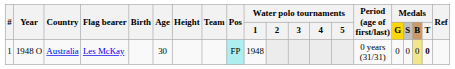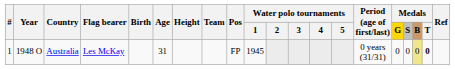 <table class="wikitable sortable" style="text-align: center; font-size: 80%; margin-left: 1em;">
 <tr>
 <th rowspan="2">#</th>
 <th rowspan="2">Year</th>
 <th rowspan="2">Country</th>
 <th rowspan="2">Flag bearer</th>
 <th rowspan="2">Birth</th>
 <th rowspan="2">Age</th>
 <th rowspan="2">Height</th>
 <th rowspan="2">Team</th>
 <th rowspan="2">Pos</th>
 <th colspan="5">Water polo tournaments</th>
 <th rowspan="2">Period<br>(age of<br>first/last)</th>
 <th colspan="4">Medals</th>
 <th rowspan="2" class="unsortable">Ref</th>
 </tr>
 <tr>
 <th>1</th>
 <th style="width: 2em;" class="unsortable">2</th>
 <th style="width: 2em;" class="unsortable">3</th>
 <th style="width: 2em;" class="unsortable">4</th>
 <th style="width: 2em;" class="unsortable">5</th>
 <th style="background-color: gold;">G</th>
 <th style="background-color: silver;">S</th>
 <th style="background-color: #cc9966;">B</th>
 <th>T</th>
 </tr>
 <tr>
 <td>1</td>
 <td>1948 O</td>
 <td style="text-align: left;"> <a href='#'>Australia</a></td>
 <td style="text-align: left;" data-sort-value="McKay, Les"><a href='#'>Les McKay</a></td>
 <td></td>
-<td>30</td>
+<td>31</td>
 <td></td>
 <td style="text-align: left;"></td>
-<td style="background: paleturquoise;">FP</td>
-<td>1948</td>
+<td>FP</td>
+<td>1945</td>
 <td style="background-color: #ececec;"></td>
 <td style="background-color: #ececec;"></td>
 <td style="background-color: #ececec;"></td>
 <td style="background-color: #ececec;"></td>
 <td>0 years<br>(31/31)</td>
 <td>0</td>
 <td>0</td>
 <td style="background: khaki;">0</td>
 <td><strong>0</strong></td>
 <td></td>
 </tr>
 </table>
